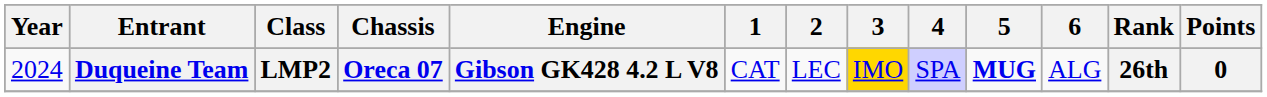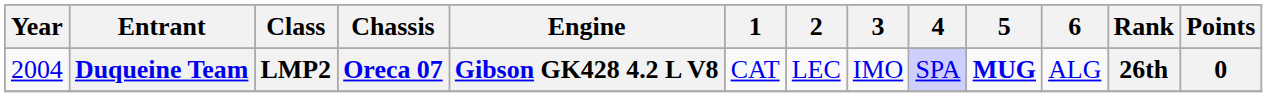 <table class="wikitable" style="text-align:center; font-size:90%">
 <tr>
 <th>Year</th>
 <th>Entrant</th>
 <th>Class</th>
 <th>Chassis</th>
 <th>Engine</th>
 <th>1</th>
 <th>2</th>
 <th>3</th>
 <th>4</th>
 <th>5</th>
 <th>6</th>
 <th>Rank</th>
 <th>Points</th>
 </tr>
 <tr>
-<td><a href='#'>2024</a></td>
+<td><a href='#'>2004</a></td>
 <th><a href='#'>Duqueine Team</a></th>
 <th>LMP2</th>
 <th><a href='#'>Oreca 07</a></th>
 <th><a href='#'>Gibson</a> GK428 4.2 L V8</th>
 <td><a href='#'>CAT</a></td>
 <td><a href='#'>LEC</a></td>
-<td style="background: gold;"><a href='#'>IMO</a></td>
+<td><a href='#'>IMO</a></td>
 <td style="background:#CFCFFF;"><a href='#'>SPA</a><br></td>
 <td><strong><a href='#'>MUG</a></strong></td>
 <td><a href='#'>ALG</a></td>
 <th>26th</th>
 <th>0</th>
 </tr>
 <tr>
 </tr>
 </table>
